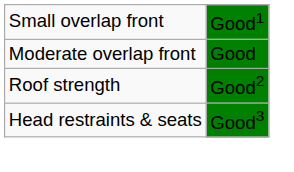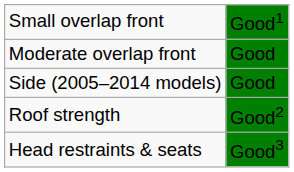 <table class="wikitable">
 <tr>
 <td>Small overlap front</td>
 <td style="background: green">Good<sup>1</sup></td>
 </tr>
 <tr>
 <td>Moderate overlap front</td>
+<td style="background: green">Good</td>
+</tr>
+<tr>
+<td>Side (2005–2014 models)</td>
 <td style="background: green">Good</td>
 </tr>
 <tr>
 <td>Roof strength</td>
 <td style="background: green">Good<sup>2</sup></td>
 </tr>
 <tr>
 <td>Head restraints & seats</td>
 <td style="background: green">Good<sup>3</sup></td>
 </tr>
 </table>
